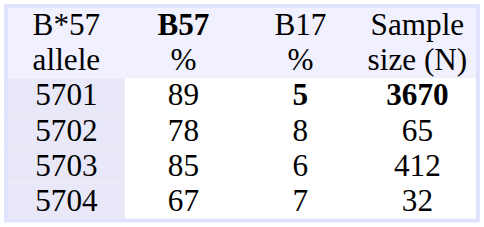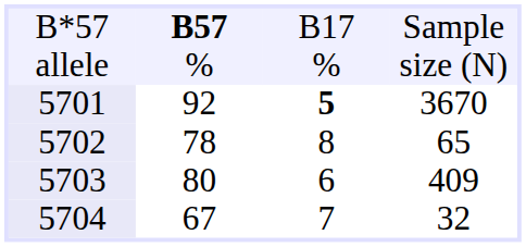 <table border="0" cellspacing="0" cellpadding="0" style="text-align:center; background:#ffffff; margin-right: 1em; border:2px #e0e0ff solid;">
 <tr style="background:#f0f0ff">
 <td style="width:60px">B*57</td>
 <td style="width:60px"><strong>B57</strong></td>
 <td style="width:60px">B17</td>
 <td style="width:60px">Sample</td>
 </tr>
 <tr style="background:#f0f0ff">
 <td>allele</td>
 <td>%</td>
 <td>%</td>
 <td>size (N)</td>
 </tr>
 <tr>
 <td style = "background:#e8e8f8">5701</td>
-<td>89</td>
+<td>92</td>
 <td><strong>5</strong></td>
-<td><strong>3670</strong></td>
+<td>3670</td>
 </tr>
 <tr>
 <td style = "background:#e8e8f8">5702</td>
 <td>78</td>
 <td>8</td>
 <td>65</td>
 </tr>
 <tr>
 <td style = "background:#e8e8f8">5703</td>
-<td>85</td>
+<td>80</td>
 <td>6</td>
-<td>412</td>
+<td>409</td>
 </tr>
 <tr>
 <td style = "background:#e8e8f8">5704</td>
 <td>67</td>
 <td>7</td>
 <td>32</td>
 </tr>
 </table>
